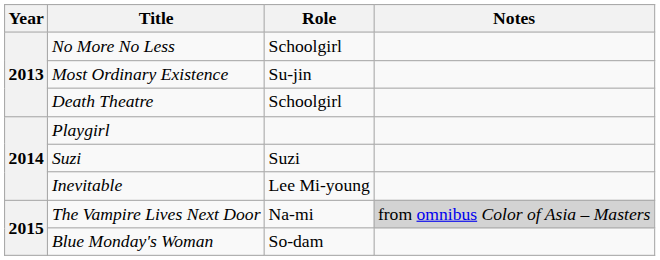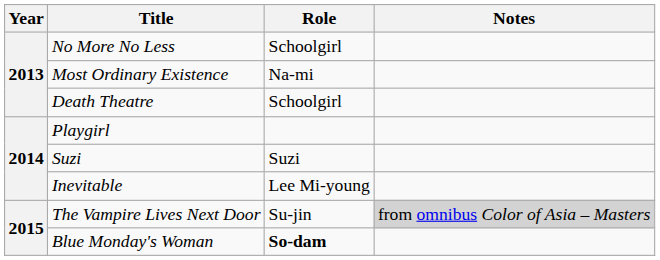 <table class="wikitable plainrowheaders sortable">
 <tr>
 <th scope="col">Year</th>
 <th scope="col">Title</th>
 <th scope="col">Role</th>
 <th scope="col" class="unsortable">Notes</th>
 </tr>
 <tr>
 <th scope="row" rowspan="3">2013</th>
 <td><em>No More No Less</em></td>
 <td>Schoolgirl</td>
 <td></td>
 </tr>
 <tr>
 <td><em>Most Ordinary Existence</em></td>
-<td>Su-jin</td>
+<td>Na-mi</td>
 <td></td>
 </tr>
 <tr>
 <td><em>Death Theatre</em></td>
 <td>Schoolgirl</td>
 <td></td>
 </tr>
 <tr>
 <th scope="row" rowspan="3">2014</th>
 <td><em>Playgirl</em></td>
 <td></td>
 <td></td>
 </tr>
 <tr>
 <td><em>Suzi</em></td>
 <td>Suzi</td>
 <td></td>
 </tr>
 <tr>
 <td><em>Inevitable</em></td>
 <td>Lee Mi-young</td>
 <td></td>
 </tr>
 <tr>
 <th scope="row" rowspan="2">2015</th>
 <td><em>The Vampire Lives Next Door</em></td>
-<td>Na-mi</td>
+<td>Su-jin</td>
 <td style="background: lightgrey;">from <a href='#'>omnibus</a>  <em>Color of Asia – Masters</em></td>
 </tr>
 <tr>
 <td><em>Blue Monday's Woman</em></td>
-<td>So-dam</td>
+<td><strong>So-dam</strong></td>
 <td></td>
 </tr>
 </table>
